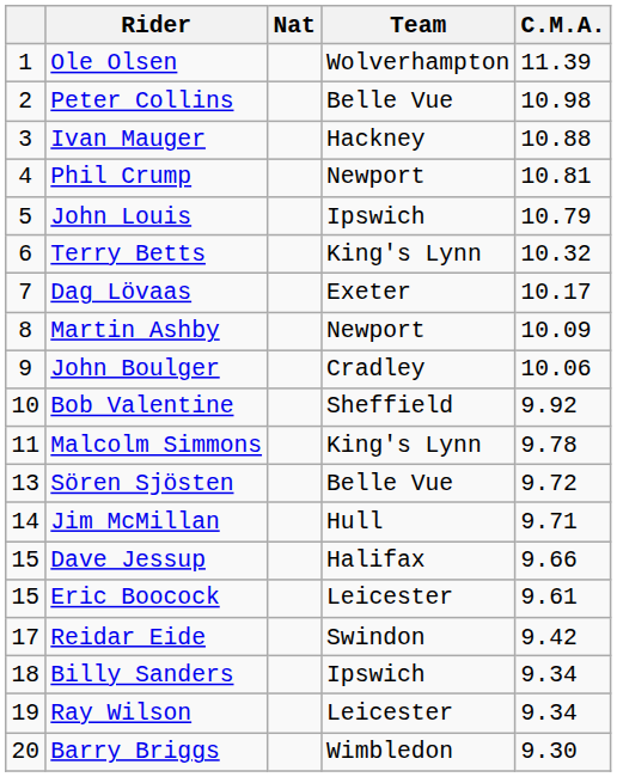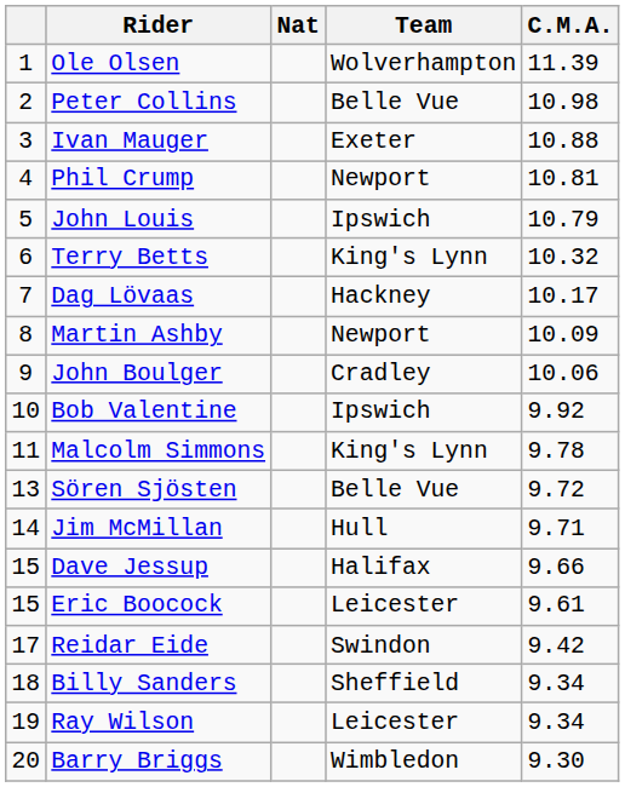 <table class=wikitable>
 <tr>
 <th></th>
 <th>Rider</th>
 <th>Nat</th>
 <th>Team</th>
 <th>C.M.A.</th>
 </tr>
 <tr>
 <td align="center">1</td>
 <td><a href='#'>Ole Olsen</a></td>
 <td></td>
 <td>Wolverhampton</td>
 <td>11.39</td>
 </tr>
 <tr>
 <td align="center">2</td>
 <td><a href='#'>Peter Collins</a></td>
 <td></td>
 <td>Belle Vue</td>
 <td>10.98</td>
 </tr>
 <tr>
 <td align="center">3</td>
 <td><a href='#'>Ivan Mauger</a></td>
 <td></td>
-<td>Hackney</td>
+<td>Exeter</td>
 <td>10.88</td>
 </tr>
 <tr>
 <td align="center">4</td>
 <td><a href='#'>Phil Crump</a></td>
 <td></td>
 <td>Newport</td>
 <td>10.81</td>
 </tr>
 <tr>
 <td align="center">5</td>
 <td><a href='#'>John Louis</a></td>
 <td></td>
 <td>Ipswich</td>
 <td>10.79</td>
 </tr>
 <tr>
 <td align="center">6</td>
 <td><a href='#'>Terry Betts</a></td>
 <td></td>
 <td>King's Lynn</td>
 <td>10.32</td>
 </tr>
 <tr>
 <td align="center">7</td>
 <td><a href='#'>Dag Lövaas</a></td>
 <td></td>
-<td>Exeter</td>
+<td>Hackney</td>
 <td>10.17</td>
 </tr>
 <tr>
 <td align="center">8</td>
 <td><a href='#'>Martin Ashby</a></td>
 <td></td>
 <td>Newport</td>
 <td>10.09</td>
 </tr>
 <tr>
 <td align="center">9</td>
 <td><a href='#'>John Boulger</a></td>
 <td></td>
 <td>Cradley</td>
 <td>10.06</td>
 </tr>
 <tr>
 <td align="center">10</td>
 <td><a href='#'>Bob Valentine</a></td>
 <td></td>
-<td>Sheffield</td>
+<td>Ipswich</td>
 <td>9.92</td>
 </tr>
 <tr>
 <td align="center">11</td>
 <td><a href='#'>Malcolm Simmons</a></td>
 <td></td>
 <td>King's Lynn</td>
 <td>9.78</td>
 </tr>
 <tr>
 <td align="center">13</td>
 <td><a href='#'>Sören Sjösten</a></td>
 <td></td>
 <td>Belle Vue</td>
 <td>9.72</td>
 </tr>
 <tr>
 <td align="center">14</td>
 <td><a href='#'>Jim McMillan</a></td>
 <td></td>
 <td>Hull</td>
 <td>9.71</td>
 </tr>
 <tr>
 <td align="center">15</td>
 <td><a href='#'>Dave Jessup</a></td>
 <td></td>
 <td>Halifax</td>
 <td>9.66</td>
 </tr>
 <tr>
 <td align="center">15</td>
 <td><a href='#'>Eric Boocock</a></td>
 <td></td>
 <td>Leicester</td>
 <td>9.61</td>
 </tr>
 <tr>
 <td align="center">17</td>
 <td><a href='#'>Reidar Eide</a></td>
 <td></td>
 <td>Swindon</td>
 <td>9.42</td>
 </tr>
 <tr>
 <td align="center">18</td>
 <td><a href='#'>Billy Sanders</a></td>
 <td></td>
-<td>Ipswich</td>
+<td>Sheffield</td>
 <td>9.34</td>
 </tr>
 <tr>
 <td align="center">19</td>
 <td><a href='#'>Ray Wilson</a></td>
 <td></td>
 <td>Leicester</td>
 <td>9.34</td>
 </tr>
 <tr>
 <td align="center">20</td>
 <td><a href='#'>Barry Briggs</a></td>
 <td></td>
 <td>Wimbledon</td>
 <td>9.30</td>
 </tr>
 </table>
